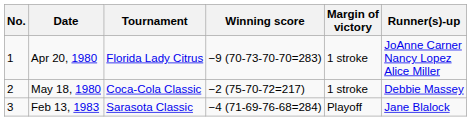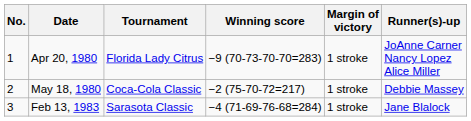 <table class="wikitable" style="font-size:95%;">
 <tr>
 <th>No.</th>
 <th>Date</th>
 <th>Tournament</th>
 <th>Winning score</th>
 <th>Margin of<br>victory</th>
 <th>Runner(s)-up</th>
 </tr>
 <tr>
 <td>1</td>
 <td>Apr 20, <a href='#'>1980</a></td>
 <td><a href='#'>Florida Lady Citrus</a></td>
 <td>−9 (70-73-70-70=283)</td>
 <td>1 stroke</td>
 <td> <a href='#'>JoAnne Carner</a><br> <a href='#'>Nancy Lopez</a><br> <a href='#'>Alice Miller</a></td>
 </tr>
 <tr>
 <td>2</td>
 <td>May 18, <a href='#'>1980</a></td>
 <td><a href='#'>Coca-Cola Classic</a></td>
 <td>−2 (75-70-72=217)</td>
 <td>1 stroke</td>
 <td> <a href='#'>Debbie Massey</a></td>
 </tr>
 <tr>
 <td>3</td>
 <td>Feb 13, <a href='#'>1983</a></td>
 <td><a href='#'>Sarasota Classic</a></td>
 <td>−4 (71-69-76-68=284)</td>
-<td>Playoff</td>
+<td>1 stroke</td>
 <td> <a href='#'>Jane Blalock</a></td>
 </tr>
 </table>
